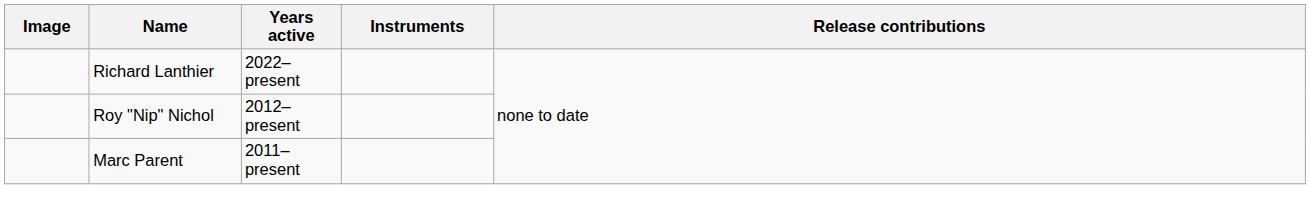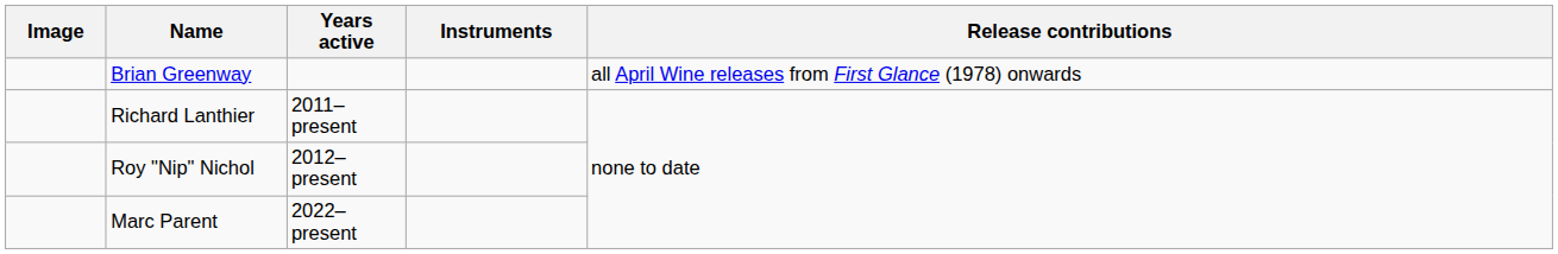 <table class="wikitable" width="100%">
 <tr>
 <th width="75">Image</th>
 <th width="140">Name</th>
 <th width="90">Years active</th>
 <th width="140">Instruments</th>
 <th>Release contributions</th>
 </tr>
 <tr>
 <td></td>
+<td><a href='#'>Brian Greenway</a></td>
+<td></td>
+<td></td>
+<td>all <a href='#'>April Wine releases</a> from <em><a href='#'>First Glance</a></em> (1978) onwards</td>
+</tr>
+<tr>
+<td></td>
 <td>Richard Lanthier</td>
-<td>2022–present</td>
+<td>2011–present</td>
 <td></td>
 <td rowspan="3">none to date</td>
 </tr>
 <tr>
 <td></td>
 <td>Roy "Nip" Nichol</td>
 <td>2012–present</td>
 <td></td>
 </tr>
 <tr>
 <td></td>
 <td>Marc Parent</td>
-<td>2011–present</td>
+<td>2022–present</td>
 <td></td>
 </tr>
 </table>
